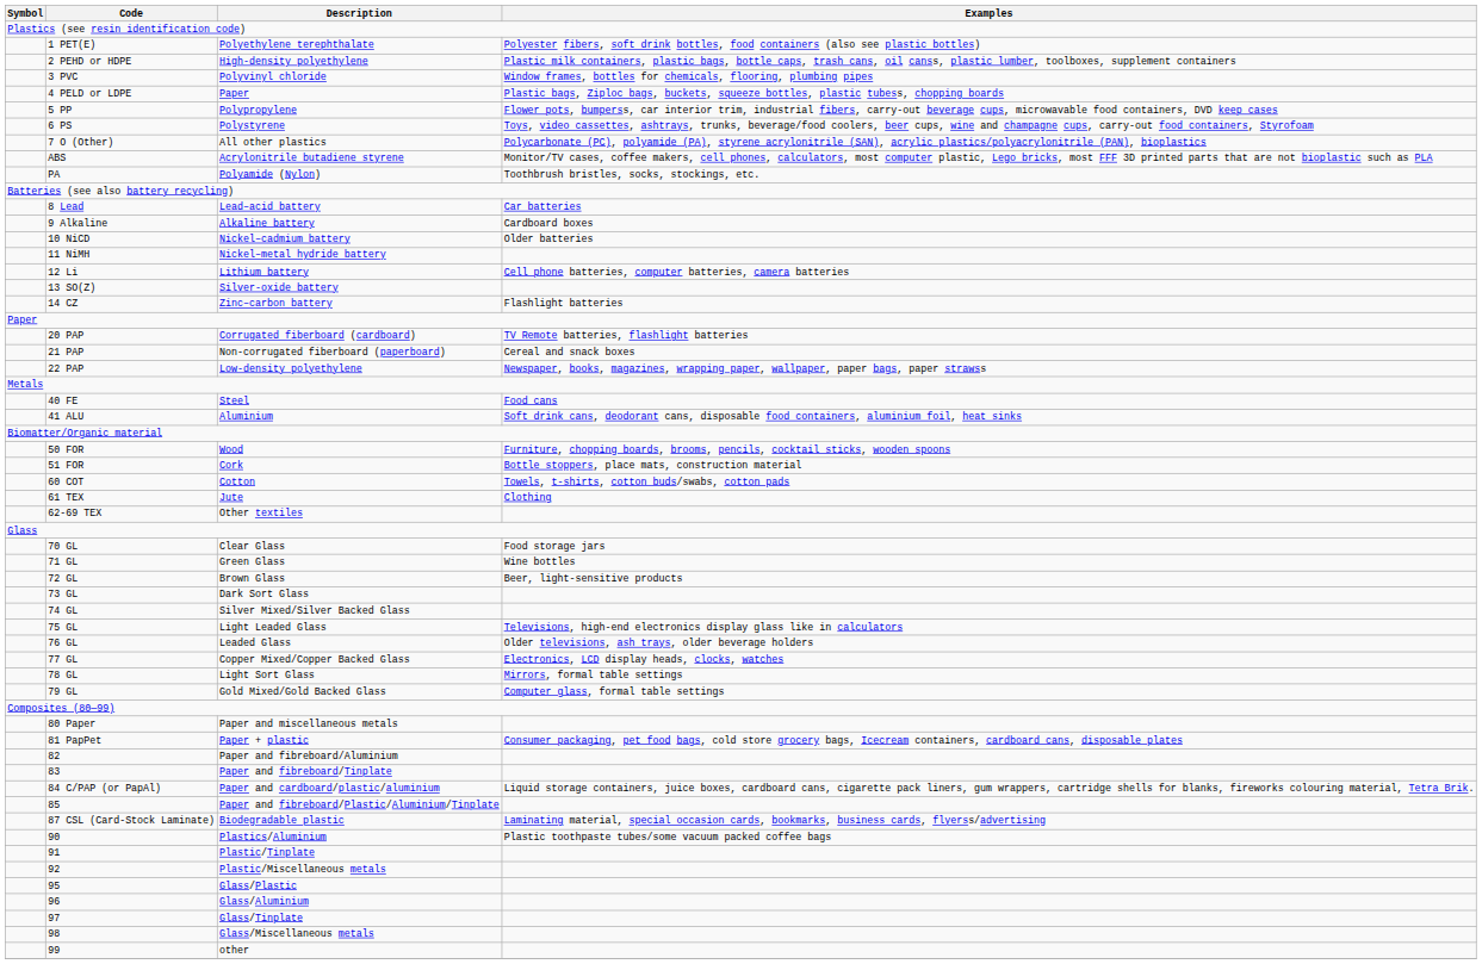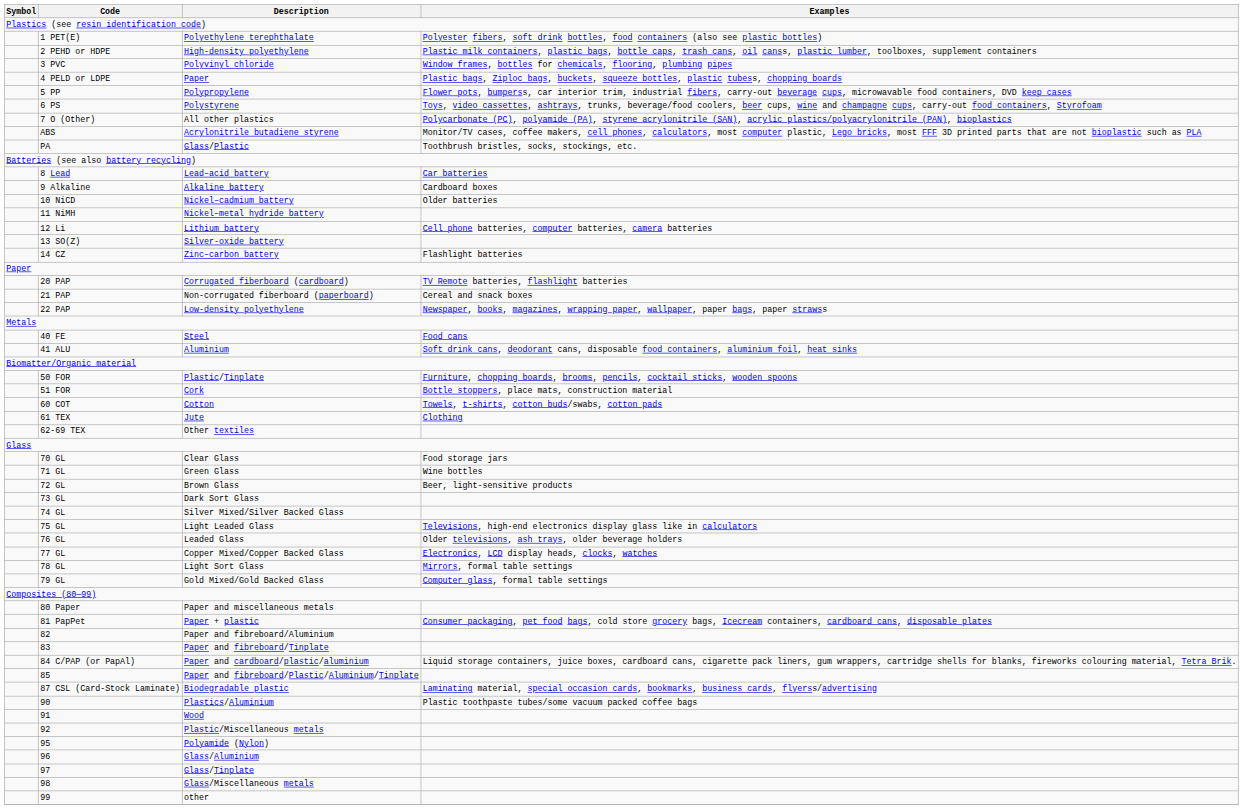 <table class="wikitable">
 <tr>
 <th>Symbol</th>
 <th>Code</th>
 <th>Description</th>
 <th>Examples</th>
 </tr>
 <tr>
 <td colspan=4><a href='#'>Plastics</a> (see <a href='#'>resin identification code</a>)</td>
 </tr>
 <tr>
 <td></td>
 <td>1 PET(E)</td>
 <td><a href='#'>Polyethylene terephthalate</a></td>
 <td><a href='#'>Polyester</a> <a href='#'>fibers</a>, <a href='#'>soft drink</a> <a href='#'>bottles</a>, <a href='#'>food</a> <a href='#'>containers</a> (also see <a href='#'>plastic bottles</a>)</td>
 </tr>
 <tr>
 <td></td>
 <td>2 PEHD or HDPE</td>
 <td><a href='#'>High-density polyethylene</a></td>
 <td><a href='#'>Plastic milk containers</a>, <a href='#'>plastic bags</a>, <a href='#'>bottle caps</a>, <a href='#'>trash cans</a>, <a href='#'>oil</a> <a href='#'>cans</a>s, <a href='#'>plastic lumber</a>, toolboxes, supplement containers</td>
 </tr>
 <tr>
 <td></td>
 <td>3 PVC</td>
 <td><a href='#'>Polyvinyl chloride</a></td>
 <td><a href='#'>Window frames</a>, <a href='#'>bottles</a> for <a href='#'>chemicals</a>, <a href='#'>flooring</a>, <a href='#'>plumbing</a> <a href='#'>pipes</a></td>
 </tr>
 <tr>
 <td></td>
 <td>4 PELD or LDPE</td>
 <td><a href='#'>Paper</a></td>
 <td><a href='#'>Plastic bags</a>, <a href='#'>Ziploc bags</a>, <a href='#'>buckets</a>, <a href='#'>squeeze bottles</a>, <a href='#'>plastic</a> <a href='#'>tubes</a>s, <a href='#'>chopping boards</a></td>
 </tr>
 <tr>
 <td></td>
 <td>5 PP</td>
 <td><a href='#'>Polypropylene</a></td>
 <td><a href='#'>Flower pots</a>, <a href='#'>bumpers</a>s, car interior trim, industrial <a href='#'>fibers</a>, carry-out <a href='#'>beverage</a> <a href='#'>cups</a>, microwavable food containers, DVD <a href='#'>keep cases</a></td>
 </tr>
 <tr>
 <td></td>
 <td>6 PS</td>
 <td><a href='#'>Polystyrene</a></td>
 <td><a href='#'>Toys</a>, <a href='#'>video cassettes</a>, <a href='#'>ashtrays</a>, trunks, beverage/food coolers, <a href='#'>beer</a> cups, <a href='#'>wine</a> and <a href='#'>champagne</a> <a href='#'>cups</a>, carry-out <a href='#'>food containers</a>, <a href='#'>Styrofoam</a></td>
 </tr>
 <tr>
 <td></td>
 <td>7 O (Other)</td>
 <td>All other plastics</td>
 <td><a href='#'>Polycarbonate (PC)</a>, <a href='#'>polyamide (PA)</a>, <a href='#'>styrene acrylonitrile (SAN)</a>, <a href='#'>acrylic plastics/polyacrylonitrile (PAN)</a>, <a href='#'>bioplastics</a></td>
 </tr>
 <tr>
 <td></td>
 <td>ABS</td>
 <td><a href='#'>Acrylonitrile butadiene styrene</a></td>
 <td>Monitor/TV cases, coffee makers, <a href='#'>cell phones</a>, <a href='#'>calculators</a>, most <a href='#'>computer</a> plastic, <a href='#'>Lego bricks</a>, most <a href='#'>FFF</a> 3D printed parts that are not <a href='#'>bioplastic</a> such as <a href='#'>PLA</a></td>
 </tr>
 <tr>
 <td></td>
 <td>PA</td>
-<td><a href='#'>Polyamide</a> (<a href='#'>Nylon</a>)</td>
+<td><a href='#'>Glass</a>/<a href='#'>Plastic</a></td>
 <td>Toothbrush bristles, socks, stockings, etc.</td>
 </tr>
 <tr>
 <td colspan=4><a href='#'>Batteries</a> (see also <a href='#'>battery recycling</a>)</td>
 </tr>
 <tr>
 <td></td>
 <td>8 <a href='#'>Lead</a></td>
 <td><a href='#'>Lead–acid battery</a></td>
 <td><a href='#'>Car batteries</a></td>
 </tr>
 <tr>
 <td></td>
 <td>9 Alkaline</td>
 <td><a href='#'>Alkaline battery</a></td>
 <td>Cardboard boxes</td>
 </tr>
 <tr>
 <td></td>
 <td>10 NiCD</td>
 <td><a href='#'>Nickel–cadmium battery</a></td>
 <td>Older batteries</td>
 </tr>
 <tr>
 <td></td>
 <td>11 NiMH</td>
 <td><a href='#'>Nickel–metal hydride battery</a></td>
 <td></td>
 </tr>
 <tr>
 <td></td>
 <td>12 Li</td>
 <td><a href='#'>Lithium battery</a></td>
 <td><a href='#'>Cell phone</a> batteries, <a href='#'>computer</a> batteries, <a href='#'>camera</a> batteries</td>
 </tr>
 <tr>
 <td></td>
 <td>13 SO(Z)</td>
 <td><a href='#'>Silver-oxide battery</a></td>
 <td></td>
 </tr>
 <tr>
 <td></td>
 <td>14 CZ</td>
 <td><a href='#'>Zinc–carbon battery</a></td>
 <td>Flashlight batteries</td>
 </tr>
 <tr>
 <td colspan=4><a href='#'>Paper</a></td>
 </tr>
 <tr>
 <td></td>
 <td>20 PAP</td>
 <td><a href='#'>Corrugated fiberboard</a> (<a href='#'>cardboard</a>)</td>
 <td><a href='#'>TV Remote</a> batteries, <a href='#'>flashlight</a> batteries</td>
 </tr>
 <tr>
 <td></td>
 <td>21 PAP</td>
 <td>Non-corrugated fiberboard (<a href='#'>paperboard</a>)</td>
 <td>Cereal and snack boxes</td>
 </tr>
 <tr>
 <td></td>
 <td>22 PAP</td>
 <td><a href='#'>Low-density polyethylene</a></td>
 <td><a href='#'>Newspaper</a>, <a href='#'>books</a>, <a href='#'>magazines</a>, <a href='#'>wrapping paper</a>, <a href='#'>wallpaper</a>, paper <a href='#'>bags</a>, paper <a href='#'>straws</a>s</td>
 </tr>
 <tr>
 <td colspan=4><a href='#'>Metals</a></td>
 </tr>
 <tr>
 <td></td>
 <td>40 FE</td>
 <td><a href='#'>Steel</a></td>
 <td><a href='#'>Food cans</a></td>
 </tr>
 <tr>
 <td><br></td>
 <td>41 ALU</td>
 <td><a href='#'>Aluminium</a></td>
 <td><a href='#'>Soft drink cans</a>, <a href='#'>deodorant</a> cans, disposable <a href='#'>food containers</a>, <a href='#'>aluminium foil</a>, <a href='#'>heat sinks</a></td>
 </tr>
 <tr>
 <td colspan=4><a href='#'>Biomatter/Organic material</a></td>
 </tr>
 <tr>
 <td></td>
 <td>50 FOR</td>
-<td><a href='#'>Wood</a></td>
+<td><a href='#'>Plastic</a>/<a href='#'>Tinplate</a></td>
 <td><a href='#'>Furniture</a>, <a href='#'>chopping boards</a>, <a href='#'>brooms</a>, <a href='#'>pencils</a>, <a href='#'>cocktail sticks</a>, <a href='#'>wooden spoons</a></td>
 </tr>
 <tr>
 <td></td>
 <td>51 FOR</td>
 <td><a href='#'>Cork</a></td>
 <td><a href='#'>Bottle stoppers</a>, place mats, construction material</td>
 </tr>
 <tr>
 <td></td>
 <td>60 COT</td>
 <td><a href='#'>Cotton</a></td>
 <td><a href='#'>Towels</a>, <a href='#'>t-shirts</a>, <a href='#'>cotton buds</a>/swabs, <a href='#'>cotton pads</a></td>
 </tr>
 <tr>
 <td></td>
 <td>61 TEX</td>
 <td><a href='#'>Jute</a></td>
 <td><a href='#'>Clothing</a></td>
 </tr>
 <tr>
 <td></td>
 <td>62-69 TEX</td>
 <td>Other <a href='#'>textiles</a></td>
 <td></td>
 </tr>
 <tr>
 <td colspan=4><a href='#'>Glass</a></td>
 </tr>
 <tr>
 <td></td>
 <td>70 GL</td>
 <td>Clear Glass</td>
 <td>Food storage jars</td>
 </tr>
 <tr>
 <td></td>
 <td>71 GL</td>
 <td>Green Glass</td>
 <td>Wine bottles</td>
 </tr>
 <tr>
 <td></td>
 <td>72 GL</td>
 <td>Brown Glass</td>
 <td>Beer, light-sensitive products</td>
 </tr>
 <tr>
 <td></td>
 <td>73 GL</td>
 <td>Dark Sort Glass</td>
 <td></td>
 </tr>
 <tr>
 <td></td>
 <td>74 GL</td>
 <td>Silver Mixed/Silver Backed Glass</td>
 <td></td>
 </tr>
 <tr>
 <td></td>
 <td>75 GL</td>
 <td>Light Leaded Glass</td>
 <td><a href='#'>Televisions</a>, high-end electronics display glass like in <a href='#'>calculators</a></td>
 </tr>
 <tr>
 <td></td>
 <td>76 GL</td>
 <td>Leaded Glass</td>
 <td>Older <a href='#'>televisions</a>, <a href='#'>ash trays</a>, older beverage holders</td>
 </tr>
 <tr>
 <td></td>
 <td>77 GL</td>
 <td>Copper Mixed/Copper Backed Glass</td>
 <td><a href='#'>Electronics</a>, <a href='#'>LCD</a> display heads, <a href='#'>clocks</a>, <a href='#'>watches</a></td>
 </tr>
 <tr>
 <td></td>
 <td>78 GL</td>
 <td>Light Sort Glass</td>
 <td><a href='#'>Mirrors</a>, formal table settings</td>
 </tr>
 <tr>
 <td></td>
 <td>79 GL</td>
 <td>Gold Mixed/Gold Backed Glass</td>
 <td><a href='#'>Computer glass</a>, formal table settings</td>
 </tr>
 <tr>
 <td colspan=4><a href='#'>Composites (80—99)</a></td>
 </tr>
 <tr>
 <td></td>
 <td>80 Paper</td>
 <td>Paper and miscellaneous metals</td>
 <td></td>
 </tr>
 <tr>
 <td></td>
 <td>81 PapPet</td>
 <td><a href='#'>Paper</a> + <a href='#'>plastic</a></td>
 <td><a href='#'>Consumer packaging</a>, <a href='#'>pet food</a> <a href='#'>bags</a>, cold store <a href='#'>grocery</a> bags, <a href='#'>Icecream</a> containers, <a href='#'>cardboard cans</a>, <a href='#'>disposable plates</a></td>
 </tr>
 <tr>
 <td></td>
 <td>82</td>
 <td>Paper and fibreboard/Aluminium</td>
 <td></td>
 </tr>
 <tr>
 <td></td>
 <td>83</td>
 <td><a href='#'>Paper</a> and <a href='#'>fibreboard</a>/<a href='#'>Tinplate</a></td>
 <td></td>
 </tr>
 <tr>
 <td></td>
 <td>84 C/PAP (or PapAl)</td>
 <td><a href='#'>Paper</a> and <a href='#'>cardboard</a>/<a href='#'>plastic</a>/<a href='#'>aluminium</a></td>
 <td>Liquid storage containers, juice boxes, cardboard cans, cigarette pack liners, gum wrappers, cartridge shells for blanks, fireworks colouring material, <a href='#'>Tetra Brik</a>.</td>
 </tr>
 <tr>
 <td></td>
 <td>85</td>
 <td><a href='#'>Paper</a> and <a href='#'>fibreboard</a>/<a href='#'>Plastic</a>/<a href='#'>Aluminium</a>/<a href='#'>Tinplate</a></td>
 <td></td>
 </tr>
 <tr>
 <td></td>
 <td>87 CSL (Card-Stock Laminate)</td>
 <td><a href='#'>Biodegradable plastic</a></td>
 <td><a href='#'>Laminating</a> material, <a href='#'>special occasion cards</a>, <a href='#'>bookmarks</a>, <a href='#'>business cards</a>, <a href='#'>flyers</a>s/<a href='#'>advertising</a></td>
 </tr>
 <tr>
 <td></td>
 <td>90</td>
 <td><a href='#'>Plastics</a>/<a href='#'>Aluminium</a></td>
 <td>Plastic toothpaste tubes/some vacuum packed coffee bags</td>
 </tr>
 <tr>
 <td></td>
 <td>91</td>
-<td><a href='#'>Plastic</a>/<a href='#'>Tinplate</a></td>
+<td><a href='#'>Wood</a></td>
 <td></td>
 </tr>
 <tr>
 <td></td>
 <td>92</td>
 <td><a href='#'>Plastic</a>/Miscellaneous <a href='#'>metals</a></td>
 <td></td>
 </tr>
 <tr>
 <td></td>
 <td>95</td>
-<td><a href='#'>Glass</a>/<a href='#'>Plastic</a></td>
+<td><a href='#'>Polyamide</a> (<a href='#'>Nylon</a>)</td>
 <td></td>
 </tr>
 <tr>
 <td></td>
 <td>96</td>
 <td><a href='#'>Glass</a>/<a href='#'>Aluminium</a></td>
 <td></td>
 </tr>
 <tr>
 <td></td>
 <td>97</td>
 <td><a href='#'>Glass</a>/<a href='#'>Tinplate</a></td>
 <td></td>
 </tr>
 <tr>
 <td></td>
 <td>98</td>
 <td><a href='#'>Glass</a>/Miscellaneous <a href='#'>metals</a></td>
 <td></td>
 </tr>
 <tr>
 <td></td>
 <td>99</td>
 <td>other</td>
 <td></td>
 </tr>
 <tr>
 </tr>
 </table>
